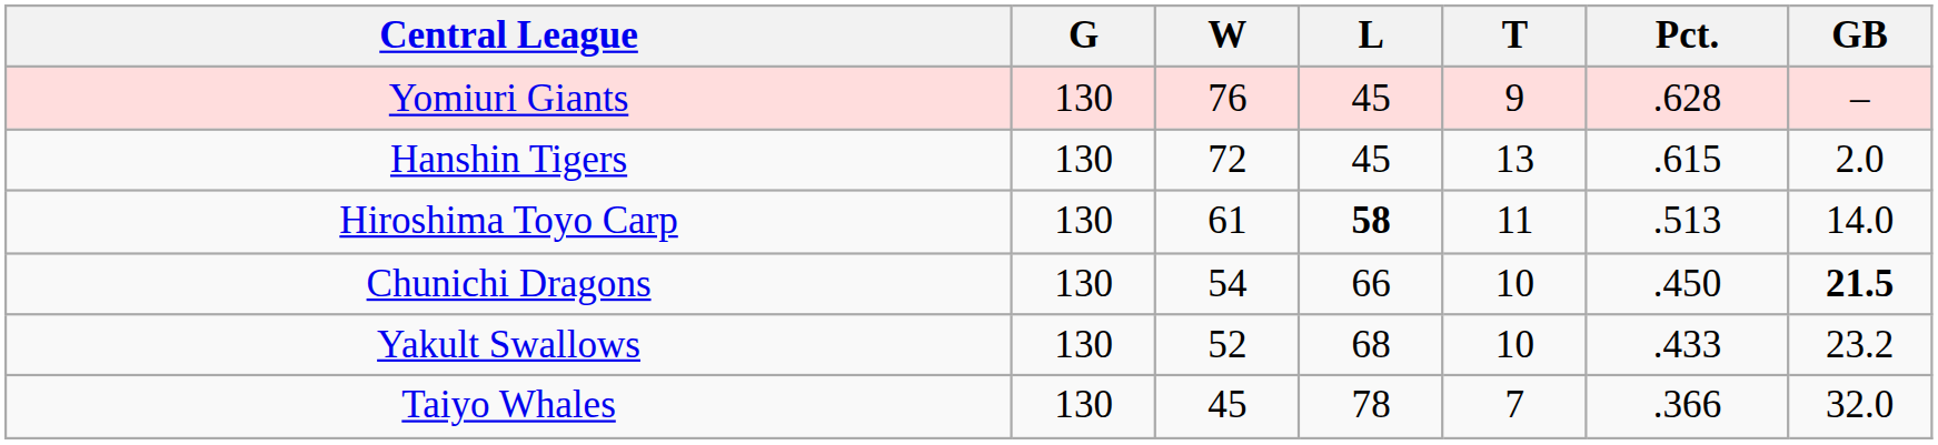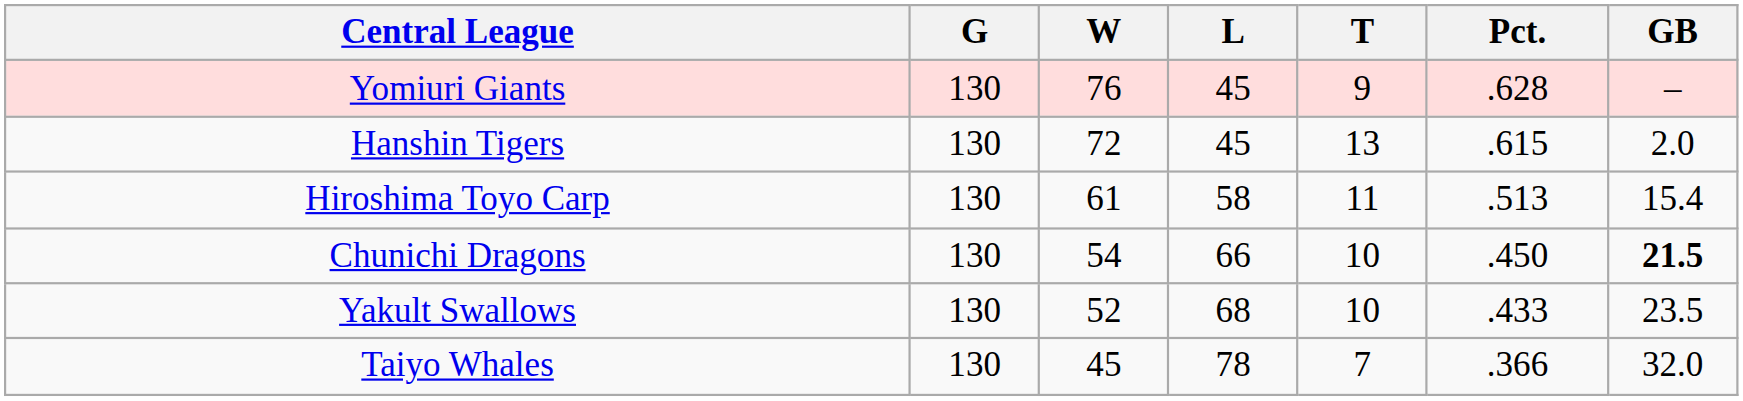 <table class="wikitable"  style="width:50%; text-align:center;">
 <tr>
 <th style="width:35%;"><a href='#'>Central League</a></th>
 <th style="width:5%;">G</th>
 <th style="width:5%;">W</th>
 <th style="width:5%;">L</th>
 <th style="width:5%;">T</th>
 <th style="width:7%;">Pct.</th>
 <th style="width:5%;">GB</th>
 </tr>
 <tr style="background:#fdd;">
 <td><a href='#'>Yomiuri Giants</a></td>
 <td>130</td>
 <td>76</td>
 <td>45</td>
 <td>9</td>
 <td>.628</td>
 <td>–</td>
 </tr>
 <tr align=center>
 <td><a href='#'>Hanshin Tigers</a></td>
 <td>130</td>
 <td>72</td>
 <td>45</td>
 <td>13</td>
 <td>.615</td>
 <td>2.0</td>
 </tr>
 <tr align=center>
 <td><a href='#'>Hiroshima Toyo Carp</a></td>
 <td>130</td>
 <td>61</td>
-<td><strong>58</strong></td>
+<td>58</td>
 <td>11</td>
 <td>.513</td>
-<td>14.0</td>
+<td>15.4</td>
 </tr>
 <tr align=center>
 <td><a href='#'>Chunichi Dragons</a></td>
 <td>130</td>
 <td>54</td>
 <td>66</td>
 <td>10</td>
 <td>.450</td>
 <td><strong>21.5</strong></td>
 </tr>
 <tr align=center>
 <td><a href='#'>Yakult Swallows</a></td>
 <td>130</td>
 <td>52</td>
 <td>68</td>
 <td>10</td>
 <td>.433</td>
-<td>23.2</td>
+<td>23.5</td>
 </tr>
 <tr align=center>
 <td><a href='#'>Taiyo Whales</a></td>
 <td>130</td>
 <td>45</td>
 <td>78</td>
 <td>7</td>
 <td>.366</td>
 <td>32.0</td>
 </tr>
 </table>
